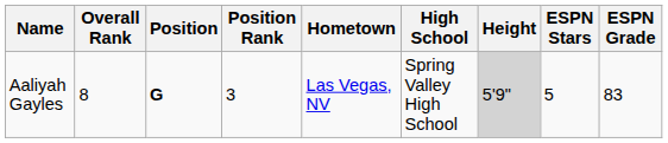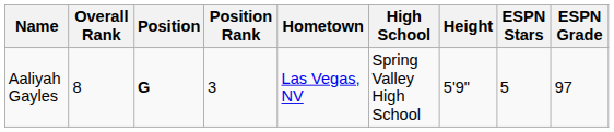 <table class="wikitable sortable">
 <tr>
 <th>Name</th>
 <th>Overall Rank</th>
 <th>Position</th>
 <th>Position Rank</th>
 <th>Hometown</th>
 <th>High School</th>
 <th>Height</th>
 <th>ESPN Stars</th>
 <th>ESPN Grade</th>
 </tr>
 <tr>
 <td>Aaliyah Gayles</td>
 <td>8</td>
 <td><strong>G</strong></td>
 <td>3</td>
 <td><a href='#'>Las Vegas, NV</a></td>
 <td>Spring Valley High School</td>
-<td style="background: lightgrey;">5'9"</td>
+<td>5'9"</td>
 <td>5</td>
-<td>83</td>
+<td>97</td>
 </tr>
 </table>
